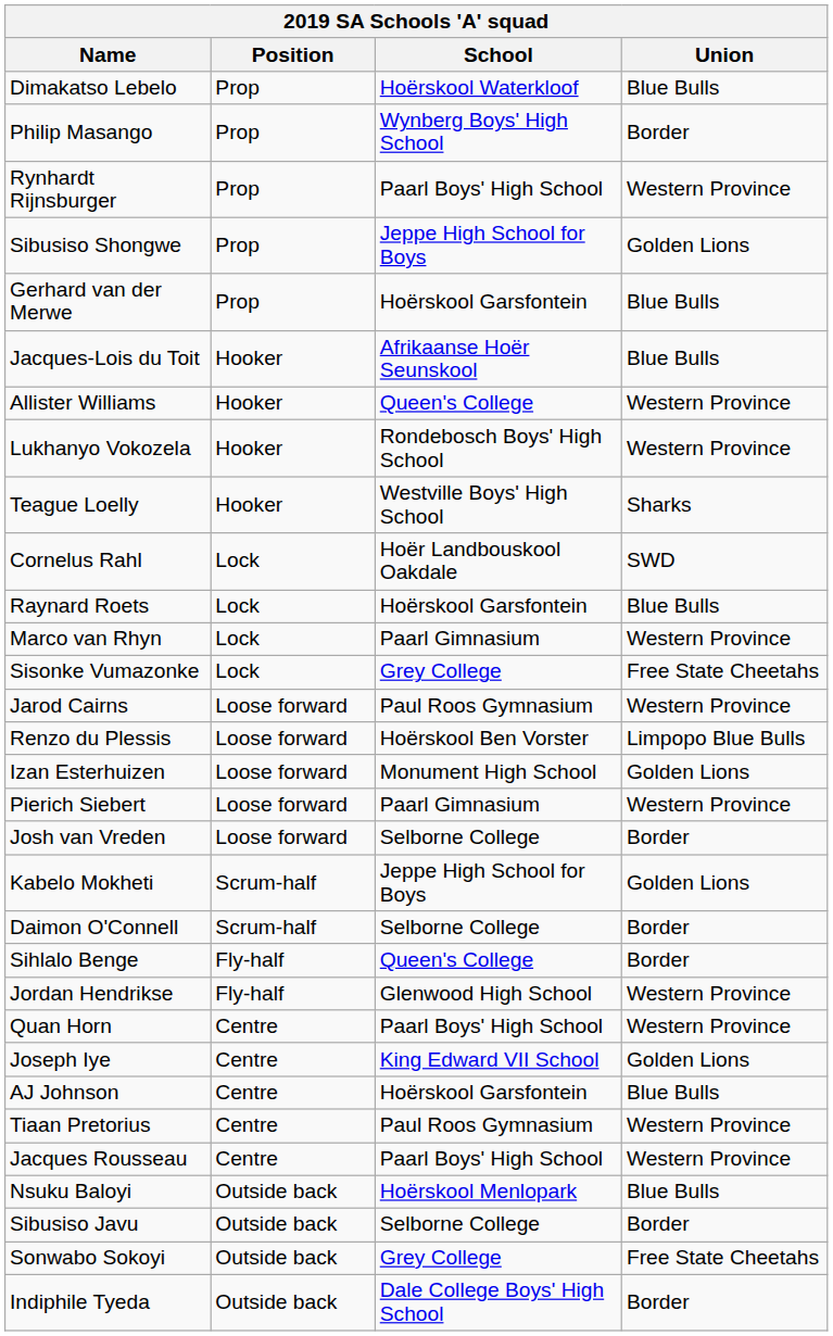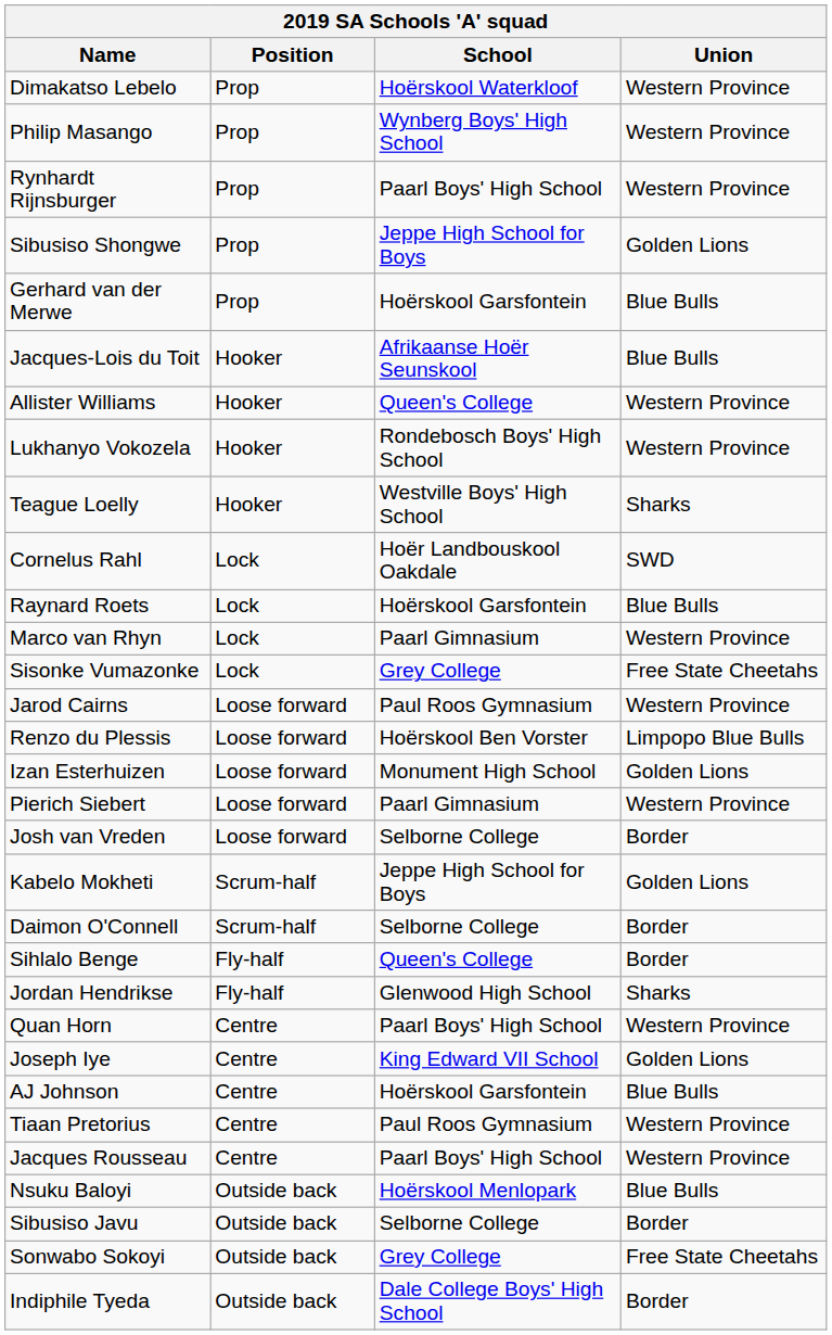 <table class="wikitable" style="text-align:left; width:50%">
 <tr>
 <th colspan="100%">2019 SA Schools 'A' squad</th>
 </tr>
 <tr>
 <th style="width:25%;">Name</th>
 <th style="width:20%;">Position</th>
 <th style="width:30%;">School</th>
 <th style="width:25%;">Union</th>
 </tr>
 <tr>
 <td>Dimakatso Lebelo </td>
 <td>Prop</td>
 <td><a href='#'>Hoërskool Waterkloof</a></td>
-<td>Blue Bulls</td>
+<td>Western Province</td>
 </tr>
 <tr>
 <td>Philip Masango</td>
 <td>Prop</td>
 <td><a href='#'>Wynberg Boys' High School</a></td>
-<td>Border</td>
+<td>Western Province</td>
 </tr>
 <tr>
 <td>Rynhardt Rijnsburger</td>
 <td>Prop</td>
 <td>Paarl Boys' High School</td>
 <td>Western Province</td>
 </tr>
 <tr>
 <td>Sibusiso Shongwe </td>
 <td>Prop</td>
 <td><a href='#'>Jeppe High School for Boys</a></td>
 <td>Golden Lions</td>
 </tr>
 <tr>
 <td>Gerhard van der Merwe </td>
 <td>Prop</td>
 <td>Hoërskool Garsfontein</td>
 <td>Blue Bulls</td>
 </tr>
 <tr>
 <td>Jacques-Lois du Toit </td>
 <td>Hooker</td>
 <td><a href='#'>Afrikaanse Hoër Seunskool</a></td>
 <td>Blue Bulls</td>
 </tr>
 <tr>
 <td>Allister Williams </td>
 <td>Hooker</td>
 <td><a href='#'>Queen's College</a></td>
 <td>Western Province</td>
 </tr>
 <tr>
 <td>Lukhanyo Vokozela </td>
 <td>Hooker</td>
 <td>Rondebosch Boys' High School</td>
 <td>Western Province</td>
 </tr>
 <tr>
 <td>Teague Loelly</td>
 <td>Hooker</td>
 <td>Westville Boys' High School</td>
 <td>Sharks</td>
 </tr>
 <tr>
 <td>Cornelus Rahl</td>
 <td>Lock</td>
 <td>Hoër Landbouskool Oakdale</td>
 <td>SWD</td>
 </tr>
 <tr>
 <td>Raynard Roets</td>
 <td>Lock</td>
 <td>Hoërskool Garsfontein</td>
 <td>Blue Bulls</td>
 </tr>
 <tr>
 <td>Marco van Rhyn</td>
 <td>Lock</td>
 <td>Paarl Gimnasium</td>
 <td>Western Province</td>
 </tr>
 <tr>
 <td>Sisonke Vumazonke</td>
 <td>Lock</td>
 <td><a href='#'>Grey College</a></td>
 <td>Free State Cheetahs</td>
 </tr>
 <tr>
 <td>Jarod Cairns</td>
 <td>Loose forward</td>
 <td>Paul Roos Gymnasium</td>
 <td>Western Province</td>
 </tr>
 <tr>
 <td>Renzo du Plessis</td>
 <td>Loose forward</td>
 <td>Hoërskool Ben Vorster</td>
 <td>Limpopo Blue Bulls</td>
 </tr>
 <tr>
 <td>Izan Esterhuizen</td>
 <td>Loose forward</td>
 <td>Monument High School</td>
 <td>Golden Lions</td>
 </tr>
 <tr>
 <td>Pierich Siebert</td>
 <td>Loose forward</td>
 <td>Paarl Gimnasium</td>
 <td>Western Province</td>
 </tr>
 <tr>
 <td>Josh van Vreden</td>
 <td>Loose forward</td>
 <td>Selborne College</td>
 <td>Border</td>
 </tr>
 <tr>
 <td>Kabelo Mokheti</td>
 <td>Scrum-half</td>
 <td>Jeppe High School for Boys</td>
 <td>Golden Lions</td>
 </tr>
 <tr>
 <td>Daimon O'Connell</td>
 <td>Scrum-half</td>
 <td>Selborne College</td>
 <td>Border</td>
 </tr>
 <tr>
 <td>Sihlalo Benge</td>
 <td>Fly-half</td>
 <td><a href='#'>Queen's College</a></td>
 <td>Border</td>
 </tr>
 <tr>
 <td>Jordan Hendrikse </td>
 <td>Fly-half</td>
 <td>Glenwood High School</td>
-<td>Western Province</td>
+<td>Sharks</td>
 </tr>
 <tr>
 <td>Quan Horn </td>
 <td>Centre</td>
 <td>Paarl Boys' High School</td>
 <td>Western Province</td>
 </tr>
 <tr>
 <td>Joseph Iye</td>
 <td>Centre</td>
 <td><a href='#'>King Edward VII School</a></td>
 <td>Golden Lions</td>
 </tr>
 <tr>
 <td>AJ Johnson </td>
 <td>Centre</td>
 <td>Hoërskool Garsfontein</td>
 <td>Blue Bulls</td>
 </tr>
 <tr>
 <td>Tiaan Pretorius </td>
 <td>Centre</td>
 <td>Paul Roos Gymnasium</td>
 <td>Western Province</td>
 </tr>
 <tr>
 <td>Jacques Rousseau</td>
 <td>Centre</td>
 <td>Paarl Boys' High School</td>
 <td>Western Province</td>
 </tr>
 <tr>
 <td>Nsuku Baloyi</td>
 <td>Outside back</td>
 <td><a href='#'>Hoërskool Menlopark</a></td>
 <td>Blue Bulls</td>
 </tr>
 <tr>
 <td>Sibusiso Javu</td>
 <td>Outside back</td>
 <td>Selborne College</td>
 <td>Border</td>
 </tr>
 <tr>
 <td>Sonwabo Sokoyi</td>
 <td>Outside back</td>
 <td><a href='#'>Grey College</a></td>
 <td>Free State Cheetahs</td>
 </tr>
 <tr>
 <td>Indiphile Tyeda</td>
 <td>Outside back</td>
 <td><a href='#'>Dale College Boys' High School</a></td>
 <td>Border</td>
 </tr>
 </table>
